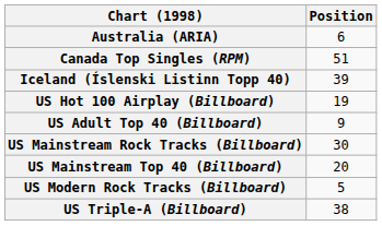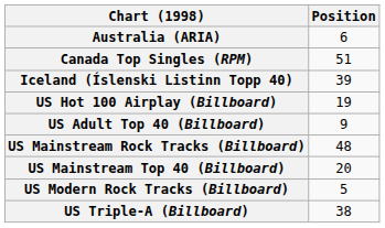 <table class="wikitable sortable plainrowheaders" style="text-align:center">
 <tr>
 <th scope="col">Chart (1998)</th>
 <th scope="col">Position</th>
 </tr>
 <tr>
 <th scope="row">Australia (ARIA)<br></th>
 <td>6</td>
 </tr>
 <tr>
 <th scope="row">Canada Top Singles (<em>RPM</em>)</th>
 <td>51</td>
 </tr>
 <tr>
 <th scope="row">Iceland (Íslenski Listinn Topp 40)</th>
 <td>39</td>
 </tr>
 <tr>
 <th scope="row">US Hot 100 Airplay (<em>Billboard</em>)</th>
 <td>19</td>
 </tr>
 <tr>
 <th scope="row">US Adult Top 40 (<em>Billboard</em>)</th>
 <td>9</td>
 </tr>
 <tr>
 <th scope="row">US Mainstream Rock Tracks (<em>Billboard</em>)</th>
-<td>30</td>
+<td>48</td>
 </tr>
 <tr>
 <th scope="row">US Mainstream Top 40 (<em>Billboard</em>)</th>
 <td>20</td>
 </tr>
 <tr>
 <th scope="row">US Modern Rock Tracks (<em>Billboard</em>)</th>
 <td>5</td>
 </tr>
 <tr>
 <th scope="row">US Triple-A (<em>Billboard</em>)</th>
 <td>38</td>
 </tr>
 </table>
